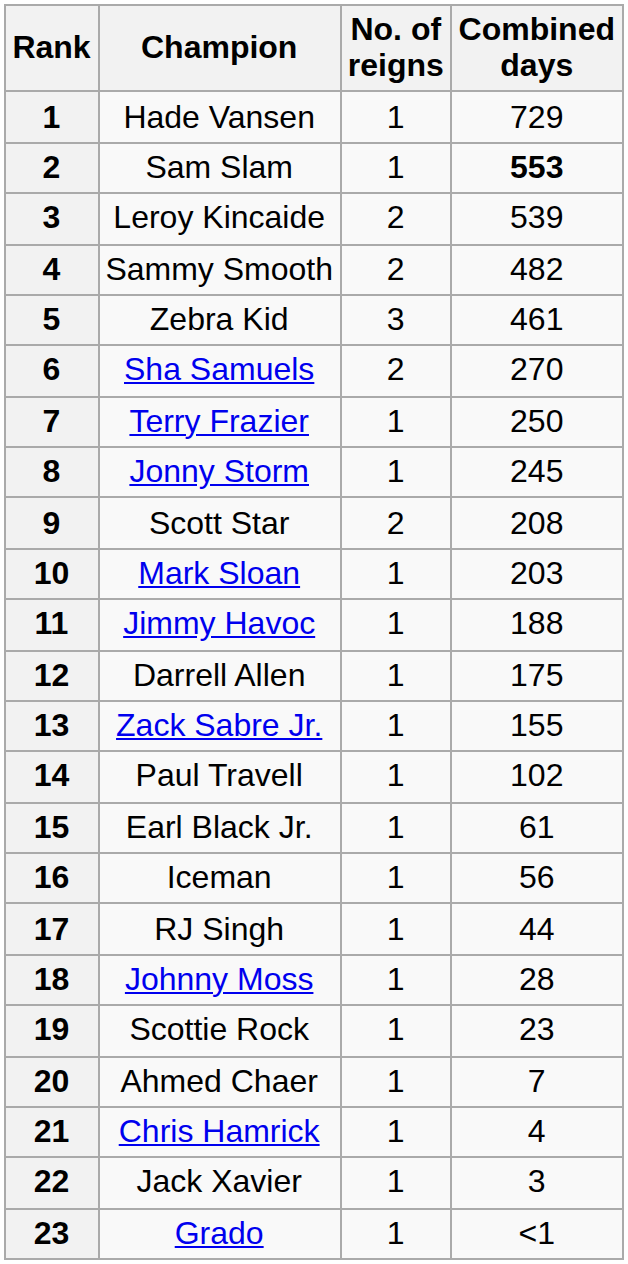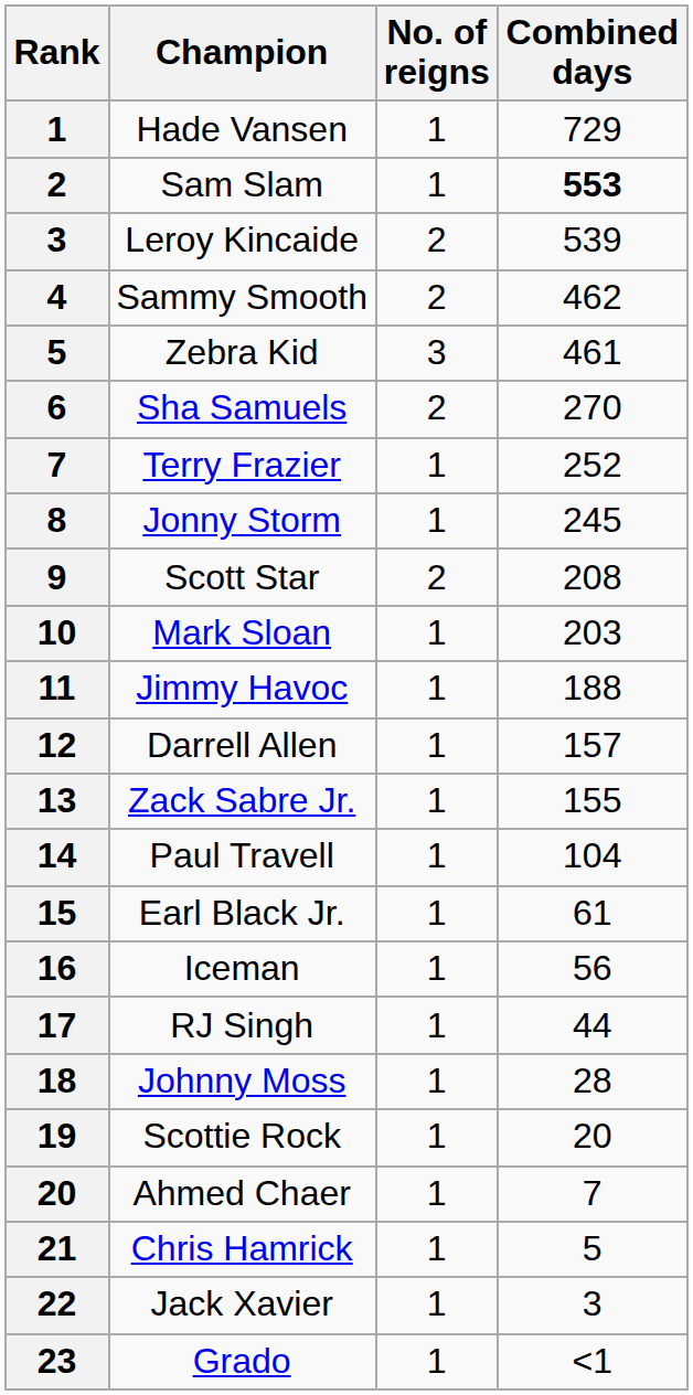 <table class="wikitable sortable" style="text-align: center">
 <tr>
 <th>Rank</th>
 <th>Champion</th>
 <th>No. of<br>reigns</th>
 <th>Combined<br>days</th>
 </tr>
 <tr>
 <th>1</th>
 <td>Hade Vansen</td>
 <td>1</td>
 <td>729</td>
 </tr>
 <tr>
 <th>2</th>
 <td>Sam Slam</td>
 <td>1</td>
 <td><strong>553</strong></td>
 </tr>
 <tr>
 <th>3</th>
 <td>Leroy Kincaide</td>
 <td>2</td>
 <td>539</td>
 </tr>
 <tr>
 <th>4</th>
 <td>Sammy Smooth</td>
 <td>2</td>
-<td>482</td>
+<td>462</td>
 </tr>
 <tr>
 <th>5</th>
 <td>Zebra Kid</td>
 <td>3</td>
 <td>461</td>
 </tr>
 <tr>
 <th>6</th>
 <td><a href='#'>Sha Samuels</a></td>
 <td>2</td>
 <td>270</td>
 </tr>
 <tr>
 <th>7</th>
 <td><a href='#'>Terry Frazier</a></td>
 <td>1</td>
-<td>250</td>
+<td>252</td>
 </tr>
 <tr>
 <th>8</th>
 <td><a href='#'>Jonny Storm</a></td>
 <td>1</td>
 <td>245</td>
 </tr>
 <tr>
 <th>9</th>
 <td>Scott Star</td>
 <td>2</td>
 <td>208</td>
 </tr>
 <tr>
 <th>10</th>
 <td><a href='#'>Mark Sloan</a></td>
 <td>1</td>
 <td>203</td>
 </tr>
 <tr>
 <th>11</th>
 <td><a href='#'>Jimmy Havoc</a></td>
 <td>1</td>
 <td>188</td>
 </tr>
 <tr>
 <th>12</th>
 <td>Darrell Allen</td>
 <td>1</td>
-<td>175</td>
+<td>157</td>
 </tr>
 <tr>
 <th>13</th>
 <td><a href='#'>Zack Sabre Jr.</a></td>
 <td>1</td>
 <td>155</td>
 </tr>
 <tr>
 <th>14</th>
 <td>Paul Travell</td>
 <td>1</td>
-<td>102</td>
+<td>104</td>
 </tr>
 <tr>
 <th>15</th>
 <td>Earl Black Jr.</td>
 <td>1</td>
 <td>61</td>
 </tr>
 <tr>
 <th>16</th>
 <td>Iceman</td>
 <td>1</td>
 <td>56</td>
 </tr>
 <tr>
 <th>17</th>
 <td>RJ Singh</td>
 <td>1</td>
 <td>44</td>
 </tr>
 <tr>
 <th>18</th>
 <td><a href='#'>Johnny Moss</a></td>
 <td>1</td>
 <td>28</td>
 </tr>
 <tr>
 <th>19</th>
 <td>Scottie Rock</td>
 <td>1</td>
-<td>23</td>
+<td>20</td>
 </tr>
 <tr>
 <th>20</th>
 <td>Ahmed Chaer</td>
 <td>1</td>
 <td>7</td>
 </tr>
 <tr>
 <th>21</th>
 <td><a href='#'>Chris Hamrick</a></td>
 <td>1</td>
-<td>4</td>
+<td>5</td>
 </tr>
 <tr>
 <th>22</th>
 <td>Jack Xavier</td>
 <td>1</td>
 <td>3</td>
 </tr>
 <tr>
 <th>23</th>
 <td><a href='#'>Grado</a></td>
 <td>1</td>
 <td><1</td>
 </tr>
 </table>
